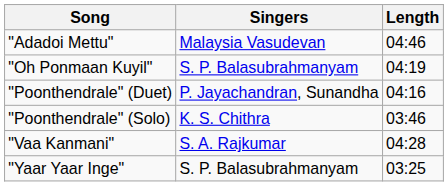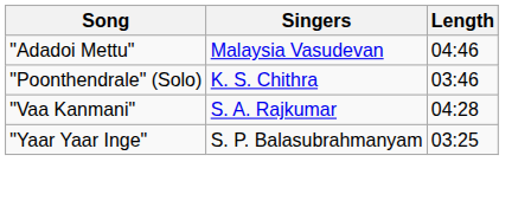 <table class="wikitable" style="font-size: 95%;">
 <tr>
 <th>Song</th>
 <th>Singers</th>
 <th>Length</th>
 </tr>
 <tr>
 <td>"Adadoi Mettu"</td>
 <td><a href='#'>Malaysia Vasudevan</a></td>
 <td>04:46</td>
-</tr>
-<tr>
-<td>"Oh Ponmaan Kuyil"</td>
-<td><a href='#'>S. P. Balasubrahmanyam</a></td>
-<td>04:19</td>
-</tr>
-<tr>
-<td>"Poonthendrale" (Duet)</td>
-<td><a href='#'>P. Jayachandran</a>, Sunandha</td>
-<td>04:16</td>
 </tr>
 <tr>
 <td>"Poonthendrale" (Solo)</td>
 <td><a href='#'>K. S. Chithra</a></td>
 <td>03:46</td>
 </tr>
 <tr>
 <td>"Vaa Kanmani"</td>
 <td><a href='#'>S. A. Rajkumar</a></td>
 <td>04:28</td>
 </tr>
 <tr>
 <td>"Yaar Yaar Inge"</td>
 <td>S. P. Balasubrahmanyam</td>
 <td>03:25</td>
 </tr>
 </table>
